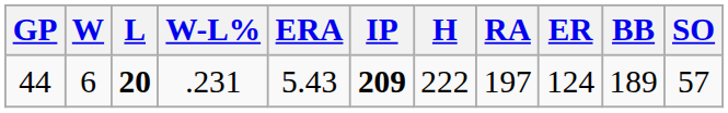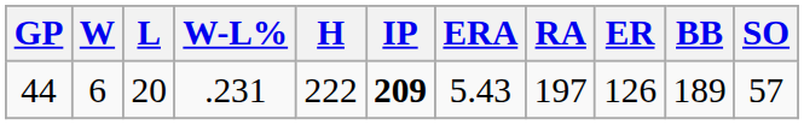 <table class="wikitable">
 <tr>
 <th><a href='#'>GP</a></th>
 <th><a href='#'>W</a></th>
 <th><a href='#'>L</a></th>
 <th><a href='#'>W-L%</a></th>
+<th><a href='#'>H</a></th>
+<th><a href='#'>IP</a></th>
 <th><a href='#'>ERA</a></th>
-<th><a href='#'>IP</a></th>
-<th><a href='#'>H</a></th>
 <th><a href='#'>RA</a></th>
 <th><a href='#'>ER</a></th>
 <th><a href='#'>BB</a></th>
 <th><a href='#'>SO</a></th>
 </tr>
 <tr align=center>
 <td>44</td>
 <td>6</td>
-<td><strong>20</strong></td>
+<td>20</td>
 <td>.231</td>
+<td>222</td>
+<td><strong>209</strong></td>
 <td>5.43</td>
-<td><strong>209</strong></td>
-<td>222</td>
 <td>197</td>
-<td>124</td>
+<td>126</td>
 <td>189</td>
 <td>57</td>
 </tr>
 </table>
